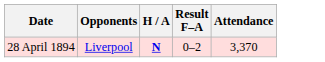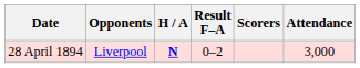 <table class="wikitable" style="text-align:center">
 <tr>
 <th>Date</th>
 <th>Opponents</th>
 <th>H / A</th>
 <th>Result<br>F–A</th>
+<th>Scorers</th>
 <th>Attendance</th>
 </tr>
 <tr bgcolor="#ffdddd">
 <td>28 April 1894</td>
 <td><a href='#'>Liverpool</a></td>
 <td><strong><a href='#'>N</a></strong></td>
 <td>0–2</td>
-<td>3,370</td>
+<td></td>
+<td>3,000</td>
 </tr>
 </table>
